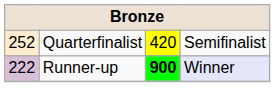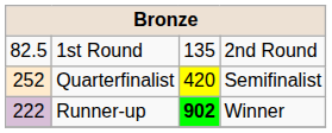 <table class="wikitable" style="font-size:78%;">
 <tr>
 <th colspan=4 style="background:#ede1d4;">Bronze</th>
+</tr>
+<tr>
+<td align="center">82.5</td>
+<td>1st Round</td>
+<td align="center">135</td>
+<td>2nd Round</td>
 </tr>
 <tr>
 <td align="center" style="background:#ffebcd;">252</td>
 <td>Quarterfinalist</td>
 <td align="center" style="background:#ffff00;">420</td>
 <td>Semifinalist</td>
 </tr>
 <tr>
 <td align="center" style="background:#D8BFD8;">222</td>
 <td>Runner-up</td>
-<td align="center" style="background:#00ff00;font-weight:bold;">900</td>
-<td style="background: lavender;">Winner</td>
+<td align="center" style="background:#00ff00;font-weight:bold;">902</td>
+<td>Winner</td>
 </tr>
 <tr>
 </tr>
 </table>
